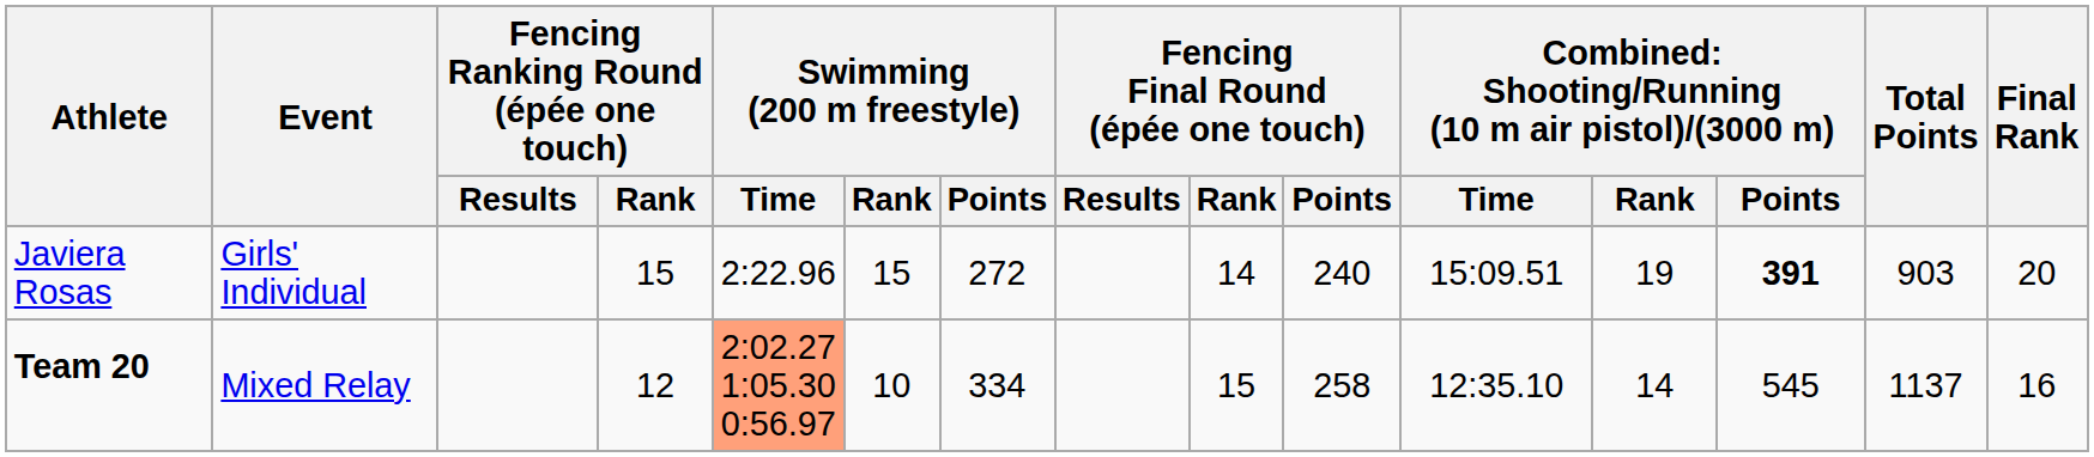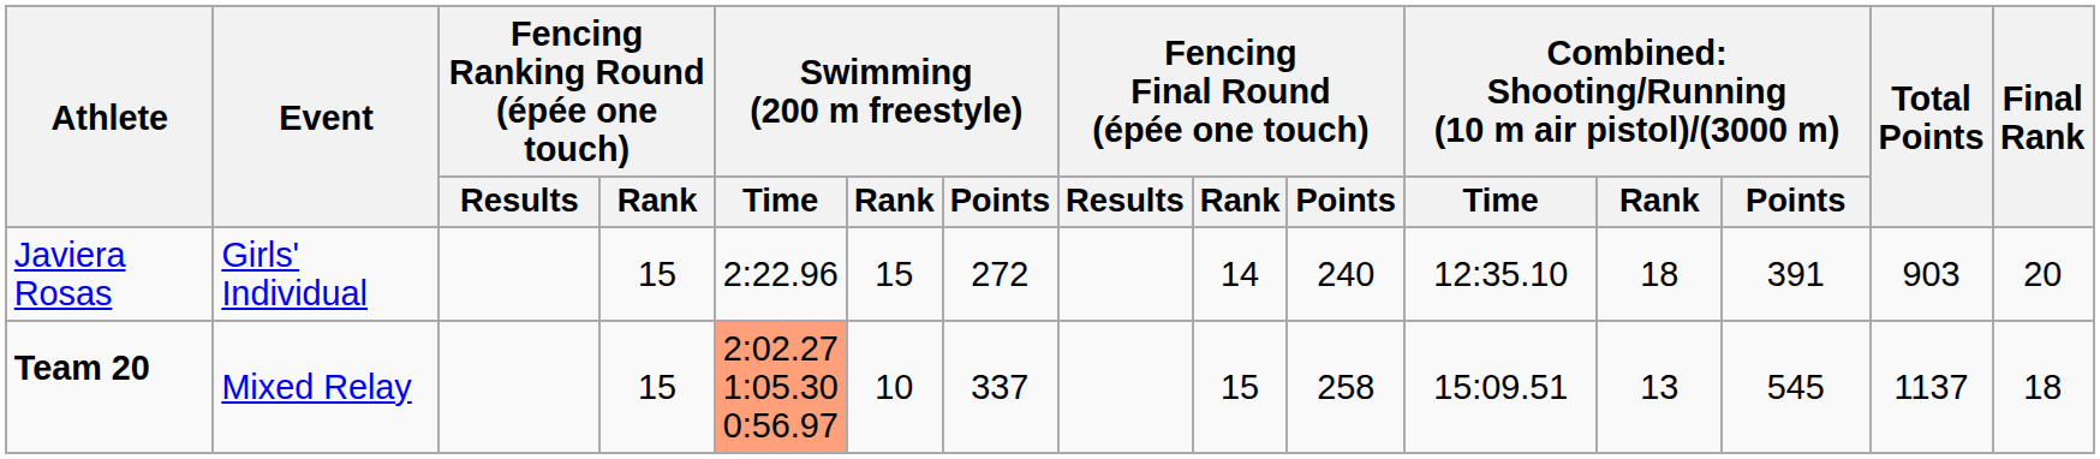 <table class="wikitable" style="font-size:90%;">
 <tr>
 <th rowspan=2>Athlete</th>
 <th rowspan=2>Event</th>
 <th colspan=2>Fencing<br>Ranking Round<br><span>(épée one touch)</span></th>
 <th colspan=3>Swimming<br><span>(200 m freestyle)</span></th>
 <th colspan=3>Fencing<br>Final Round<br><span>(épée one touch)</span></th>
 <th colspan=3>Combined: Shooting/Running<br><span>(10 m air pistol)/(3000 m)</span></th>
 <th rowspan=2>Total<br>Points</th>
 <th rowspan=2>Final<br>Rank</th>
 </tr>
 <tr style="font-size:95%">
 <th>Results</th>
 <th>Rank</th>
 <th>Time</th>
 <th>Rank</th>
 <th>Points</th>
 <th>Results</th>
 <th>Rank</th>
 <th>Points</th>
 <th>Time</th>
 <th>Rank</th>
 <th>Points</th>
 </tr>
 <tr align=center>
 <td align=left><a href='#'>Javiera Rosas</a></td>
 <td align=left><a href='#'>Girls' Individual</a></td>
 <td></td>
 <td>15</td>
 <td>2:22.96</td>
 <td>15</td>
 <td>272</td>
 <td></td>
 <td>14</td>
 <td>240</td>
-<td>15:09.51</td>
-<td>19</td>
-<td><strong>391</strong></td>
+<td>12:35.10</td>
+<td>18</td>
+<td>391</td>
 <td>903</td>
 <td>20</td>
 </tr>
 <tr align=center>
 <td align=left><strong>Team 20</strong><br><br></td>
 <td align=left><a href='#'>Mixed Relay</a></td>
 <td></td>
-<td>12</td>
+<td>15</td>
 <td style="background: lightsalmon;">2:02.27<br>1:05.30<br>0:56.97</td>
 <td>10</td>
-<td>334</td>
+<td>337</td>
 <td></td>
 <td>15</td>
 <td>258</td>
-<td>12:35.10</td>
-<td>14</td>
+<td>15:09.51</td>
+<td>13</td>
 <td>545</td>
 <td>1137</td>
-<td>16</td>
+<td>18</td>
 </tr>
 </table>
